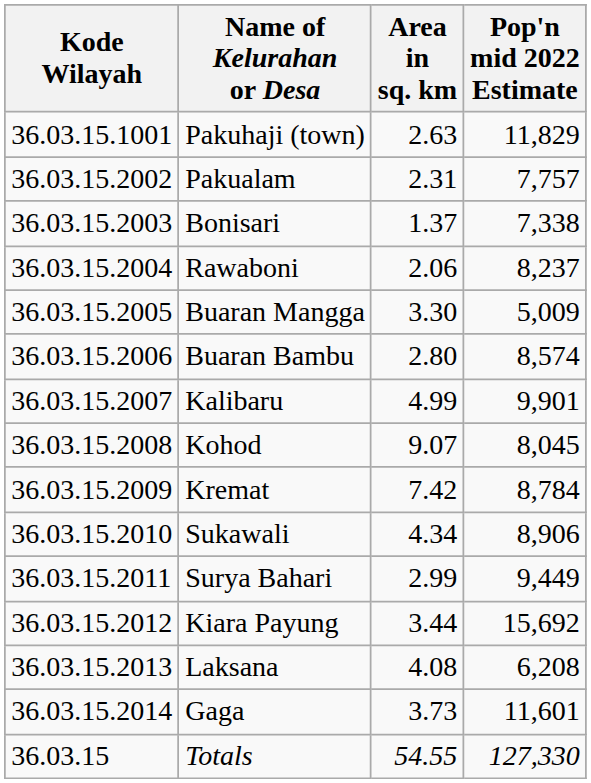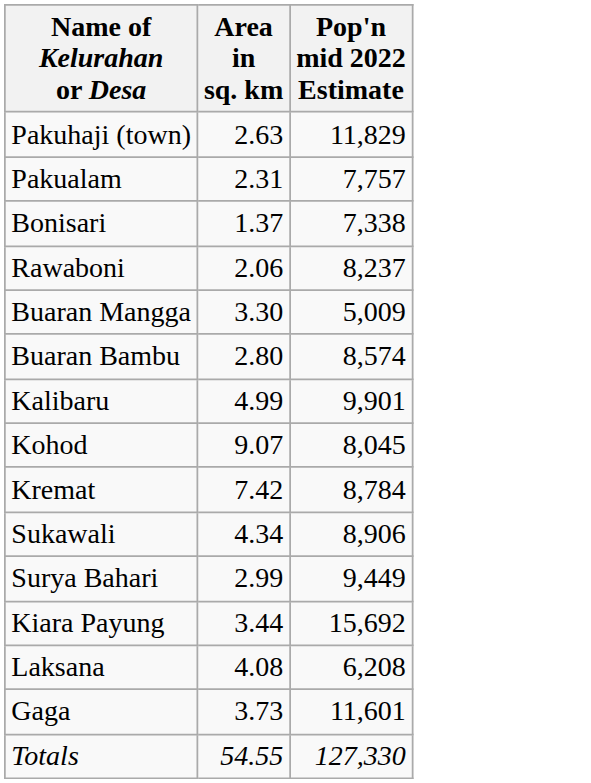 <table class="wikitable">
 <tr>
-<th>Kode <br>Wilayah</th>
 <th>Name of <br><em>Kelurahan</em> <br>or <em>Desa</em></th>
 <th>Area <br>in <br>sq. km</th>
 <th>Pop'n <br>mid 2022<br>Estimate</th>
 </tr>
 <tr>
-<td>36.03.15.1001</td>
 <td>Pakuhaji (town)</td>
 <td align="right">2.63</td>
 <td align="right">11,829</td>
 </tr>
 <tr>
-<td>36.03.15.2002</td>
 <td>Pakualam</td>
 <td align="right">2.31</td>
 <td align="right">7,757</td>
 </tr>
 <tr>
-<td>36.03.15.2003</td>
 <td>Bonisari</td>
 <td align="right">1.37</td>
 <td align="right">7,338</td>
 </tr>
 <tr>
-<td>36.03.15.2004</td>
 <td>Rawaboni</td>
 <td align="right">2.06</td>
 <td align="right">8,237</td>
 </tr>
 <tr>
-<td>36.03.15.2005</td>
 <td>Buaran Mangga</td>
 <td align="right">3.30</td>
 <td align="right">5,009</td>
 </tr>
 <tr>
-<td>36.03.15.2006</td>
 <td>Buaran Bambu</td>
 <td align="right">2.80</td>
 <td align="right">8,574</td>
 </tr>
 <tr>
-<td>36.03.15.2007</td>
 <td>Kalibaru</td>
 <td align="right">4.99</td>
 <td align="right">9,901</td>
 </tr>
 <tr>
-<td>36.03.15.2008</td>
 <td>Kohod</td>
 <td align="right">9.07</td>
 <td align="right">8,045</td>
 </tr>
 <tr>
-<td>36.03.15.2009</td>
 <td>Kremat</td>
 <td align="right">7.42</td>
 <td align="right">8,784</td>
 </tr>
 <tr>
-<td>36.03.15.2010</td>
 <td>Sukawali</td>
 <td align="right">4.34</td>
 <td align="right">8,906</td>
 </tr>
 <tr>
-<td>36.03.15.2011</td>
 <td>Surya Bahari</td>
 <td align="right">2.99</td>
 <td align="right">9,449</td>
 </tr>
 <tr>
-<td>36.03.15.2012</td>
 <td>Kiara Payung</td>
 <td align="right">3.44</td>
 <td align="right">15,692</td>
 </tr>
 <tr>
-<td>36.03.15.2013</td>
 <td>Laksana</td>
 <td align="right">4.08</td>
 <td align="right">6,208</td>
 </tr>
 <tr>
-<td>36.03.15.2014</td>
 <td>Gaga</td>
 <td align="right">3.73</td>
 <td align="right">11,601</td>
 </tr>
 <tr>
-<td>36.03.15</td>
 <td><em>Totals</em></td>
 <td align="right"><em>54.55</em></td>
 <td align="right"><em>127,330</em></td>
 </tr>
 </table>
